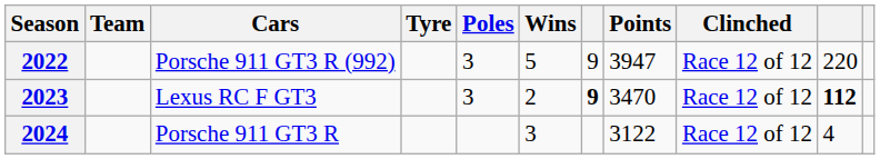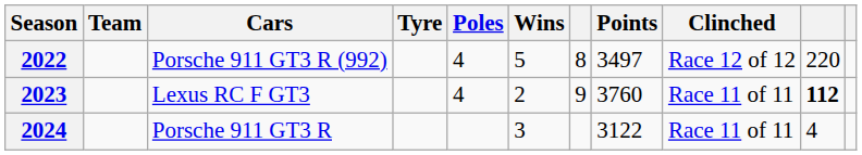 <table class="wikitable">
 <tr>
 <th>Season</th>
 <th>Team</th>
 <th>Cars</th>
 <th>Tyre</th>
 <th><a href='#'>Poles</a></th>
 <th>Wins</th>
 <th></th>
 <th>Points</th>
 <th>Clinched</th>
 <th></th>
 <th></th>
 </tr>
 <tr>
 <th><a href='#'>2022</a></th>
 <td></td>
 <td><a href='#'>Porsche 911 GT3 R (992)</a></td>
 <td></td>
-<td>3</td>
+<td>4</td>
 <td>5</td>
-<td>9</td>
-<td>3947</td>
+<td>8</td>
+<td>3497</td>
 <td><a href='#'>Race 12</a> of 12</td>
 <td>220</td>
 <td></td>
 </tr>
 <tr>
 <th><a href='#'>2023</a></th>
 <td></td>
 <td><a href='#'>Lexus RC F GT3</a></td>
 <td></td>
-<td>3</td>
+<td>4</td>
 <td>2</td>
-<td><strong>9</strong></td>
-<td>3470</td>
-<td><a href='#'>Race 12</a> of 12</td>
+<td>9</td>
+<td>3760</td>
+<td><a href='#'>Race 11</a> of 11</td>
 <td><strong>112</strong></td>
 <td></td>
 </tr>
 <tr>
 <th><a href='#'>2024</a></th>
 <td></td>
 <td><a href='#'>Porsche 911 GT3 R</a></td>
 <td></td>
 <td></td>
 <td>3</td>
 <td></td>
 <td>3122</td>
-<td><a href='#'>Race 12</a> of 12</td>
+<td><a href='#'>Race 11</a> of 11</td>
 <td>4</td>
 <td></td>
 </tr>
 </table>
